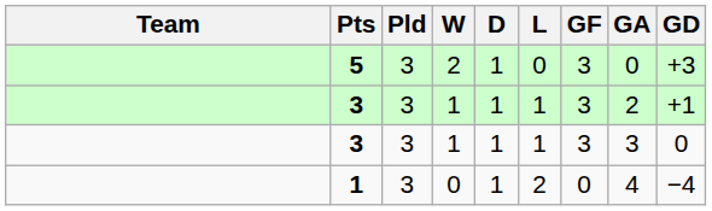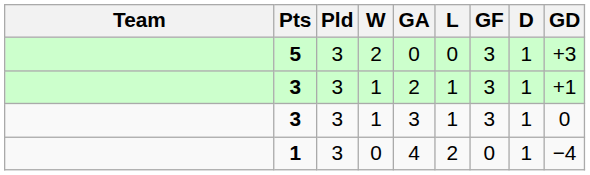 <table class=wikitable style=text-align:center>
 <tr>
 <th width=200>Team</th>
 <th width=20>Pts</th>
 <th width=20>Pld</th>
 <th width=20>W</th>
-<th width=20>D</th>
+<th width=20>GA</th>
 <th width=20>L</th>
 <th width=20>GF</th>
-<th width=20>GA</th>
+<th width=20>D</th>
 <th width=20>GD</th>
 </tr>
 <tr style="background:#ccffcc;">
 <td align=left></td>
 <td><strong>5</strong></td>
 <td>3</td>
 <td>2</td>
-<td>1</td>
+<td>0</td>
 <td>0</td>
 <td>3</td>
-<td>0</td>
+<td>1</td>
 <td>+3</td>
 </tr>
 <tr style="background:#ccffcc;">
 <td align=left></td>
 <td><strong>3</strong></td>
 <td>3</td>
 <td>1</td>
-<td>1</td>
+<td>2</td>
 <td>1</td>
 <td>3</td>
-<td>2</td>
+<td>1</td>
 <td>+1</td>
 </tr>
 <tr>
 <td align=left></td>
 <td><strong>3</strong></td>
 <td>3</td>
 <td>1</td>
-<td>1</td>
+<td>3</td>
 <td>1</td>
 <td>3</td>
-<td>3</td>
+<td>1</td>
 <td>0</td>
 </tr>
 <tr>
 <td align=left></td>
 <td><strong>1</strong></td>
 <td>3</td>
 <td>0</td>
-<td>1</td>
+<td>4</td>
 <td>2</td>
 <td>0</td>
-<td>4</td>
+<td>1</td>
 <td>−4</td>
 </tr>
 </table>
